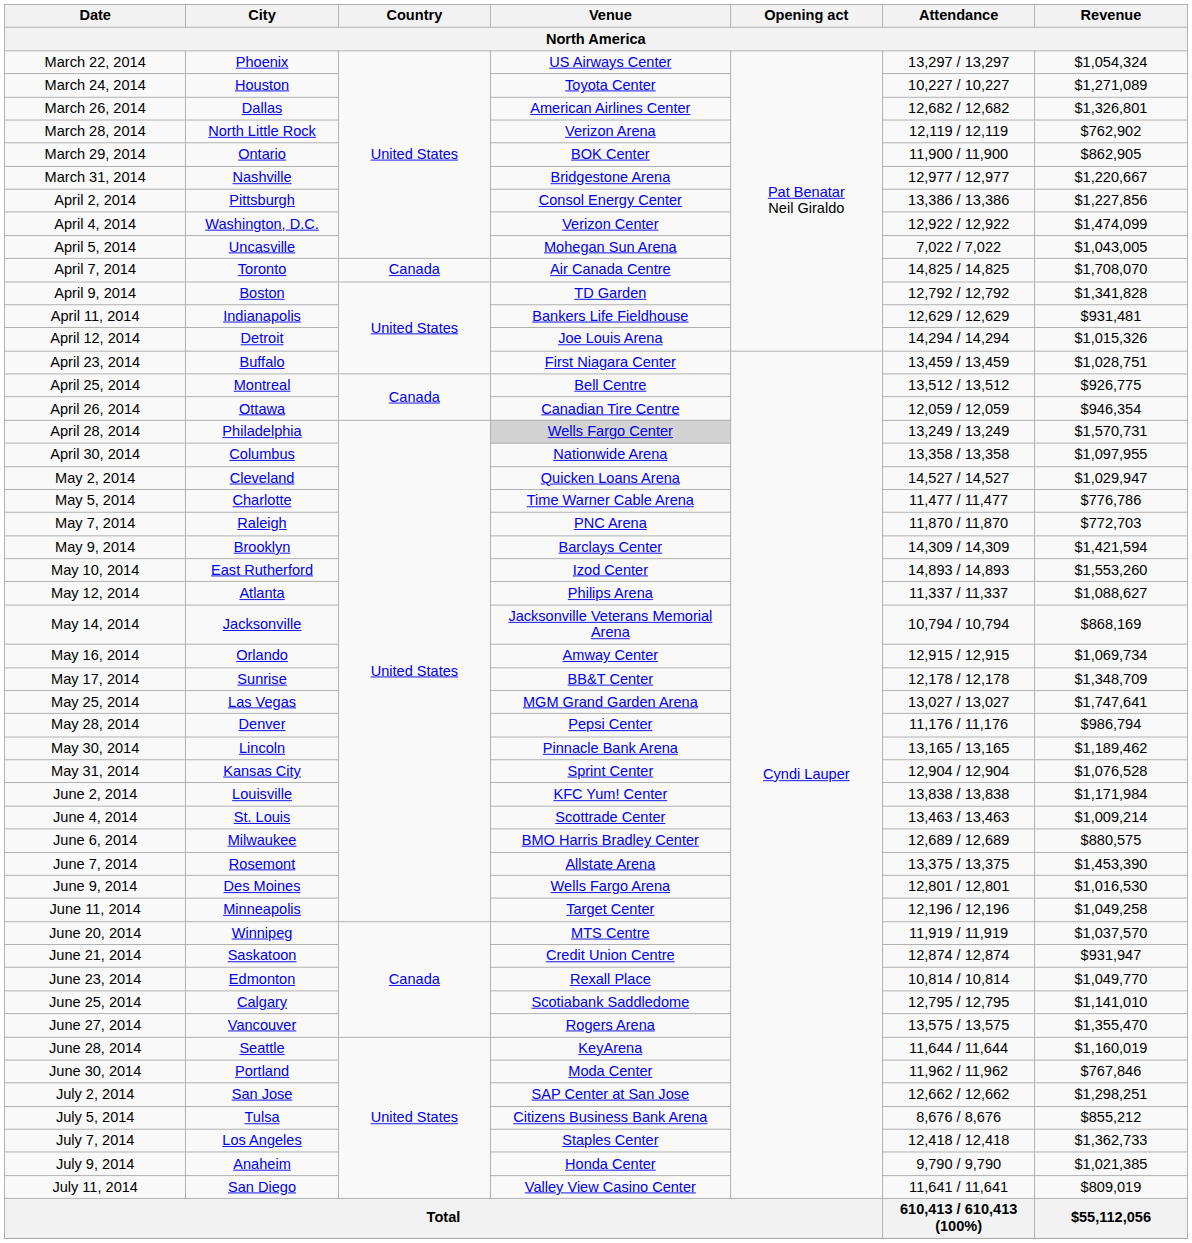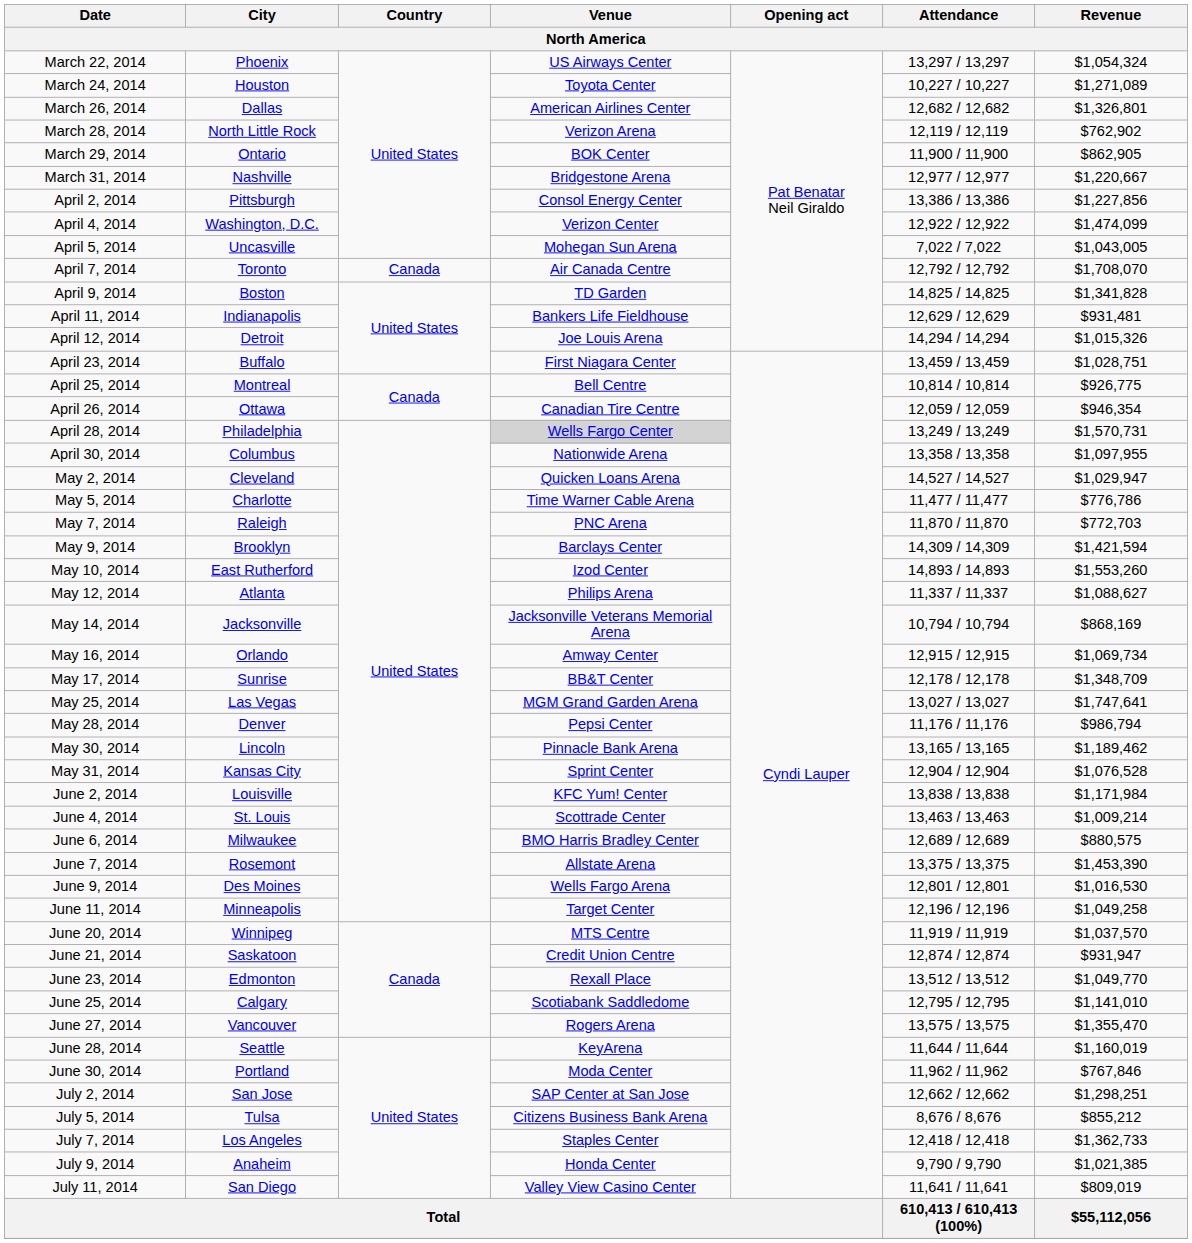 <table class="wikitable" style="text-align:center;">
 <tr>
 <th scope="col" style="width:12em;">Date</th>
 <th scope="col" style="width:10em;">City</th>
 <th scope="col" style="width:10em;">Country</th>
 <th scope="col" style="width:16em;">Venue</th>
 <th scope="col" style="width:10em;">Opening act</th>
 <th scope="col" style="width:10em;">Attendance</th>
 <th scope="col" style="width:10em;">Revenue</th>
 </tr>
 <tr>
 <th colspan="7">North America</th>
 </tr>
 <tr>
 <td>March 22, 2014</td>
 <td><a href='#'>Phoenix</a></td>
 <td rowspan="9"><a href='#'>United States</a></td>
 <td><a href='#'>US Airways Center</a></td>
 <td rowspan="13"><a href='#'>Pat Benatar</a><br>Neil Giraldo</td>
 <td>13,297 / 13,297</td>
 <td>$1,054,324</td>
 </tr>
 <tr>
 <td>March 24, 2014</td>
 <td><a href='#'>Houston</a></td>
 <td><a href='#'>Toyota Center</a></td>
 <td>10,227 / 10,227</td>
 <td>$1,271,089</td>
 </tr>
 <tr>
 <td>March 26, 2014</td>
 <td><a href='#'>Dallas</a></td>
 <td><a href='#'>American Airlines Center</a></td>
 <td>12,682 / 12,682</td>
 <td>$1,326,801</td>
 </tr>
 <tr>
 <td>March 28, 2014</td>
 <td><a href='#'>North Little Rock</a></td>
 <td><a href='#'>Verizon Arena</a></td>
 <td>12,119 / 12,119</td>
 <td>$762,902</td>
 </tr>
 <tr>
 <td>March 29, 2014</td>
 <td><a href='#'>Ontario</a></td>
 <td><a href='#'>BOK Center</a></td>
 <td>11,900 / 11,900</td>
 <td>$862,905</td>
 </tr>
 <tr>
 <td>March 31, 2014</td>
 <td><a href='#'>Nashville</a></td>
 <td><a href='#'>Bridgestone Arena</a></td>
 <td>12,977 / 12,977</td>
 <td>$1,220,667</td>
 </tr>
 <tr>
 <td>April 2, 2014</td>
 <td><a href='#'>Pittsburgh</a></td>
 <td><a href='#'>Consol Energy Center</a></td>
 <td>13,386 / 13,386</td>
 <td>$1,227,856</td>
 </tr>
 <tr>
 <td>April 4, 2014</td>
 <td><a href='#'>Washington, D.C.</a></td>
 <td><a href='#'>Verizon Center</a></td>
 <td>12,922 / 12,922</td>
 <td>$1,474,099</td>
 </tr>
 <tr>
 <td>April 5, 2014</td>
 <td><a href='#'>Uncasville</a></td>
 <td><a href='#'>Mohegan Sun Arena</a></td>
 <td>7,022 / 7,022</td>
 <td>$1,043,005</td>
 </tr>
 <tr>
 <td>April 7, 2014</td>
 <td><a href='#'>Toronto</a></td>
 <td><a href='#'>Canada</a></td>
 <td><a href='#'>Air Canada Centre</a></td>
-<td>14,825 / 14,825</td>
+<td>12,792 / 12,792</td>
 <td>$1,708,070</td>
 </tr>
 <tr>
 <td>April 9, 2014</td>
 <td><a href='#'>Boston</a></td>
 <td rowspan="4"><a href='#'>United States</a></td>
 <td><a href='#'>TD Garden</a></td>
-<td>12,792 / 12,792</td>
+<td>14,825 / 14,825</td>
 <td>$1,341,828</td>
 </tr>
 <tr>
 <td>April 11, 2014</td>
 <td><a href='#'>Indianapolis</a></td>
 <td><a href='#'>Bankers Life Fieldhouse</a></td>
 <td>12,629 / 12,629</td>
 <td>$931,481</td>
 </tr>
 <tr>
 <td>April 12, 2014</td>
 <td><a href='#'>Detroit</a></td>
 <td><a href='#'>Joe Louis Arena</a></td>
 <td>14,294 / 14,294</td>
 <td>$1,015,326</td>
 </tr>
 <tr>
 <td>April 23, 2014</td>
 <td><a href='#'>Buffalo</a></td>
 <td><a href='#'>First Niagara Center</a></td>
 <td rowspan="36"><a href='#'>Cyndi Lauper</a></td>
 <td>13,459 / 13,459</td>
 <td>$1,028,751</td>
 </tr>
 <tr>
 <td>April 25, 2014</td>
 <td><a href='#'>Montreal</a></td>
 <td rowspan="2"><a href='#'>Canada</a></td>
 <td><a href='#'>Bell Centre</a></td>
-<td>13,512 / 13,512</td>
+<td>10,814 / 10,814</td>
 <td>$926,775</td>
 </tr>
 <tr>
 <td>April 26, 2014</td>
 <td><a href='#'>Ottawa</a></td>
 <td><a href='#'>Canadian Tire Centre</a></td>
 <td>12,059 / 12,059</td>
 <td>$946,354</td>
 </tr>
 <tr>
 <td>April 28, 2014</td>
 <td><a href='#'>Philadelphia</a></td>
 <td rowspan="21"><a href='#'>United States</a></td>
 <td style="background: lightgrey;"><a href='#'>Wells Fargo Center</a></td>
 <td>13,249 / 13,249</td>
 <td>$1,570,731</td>
 </tr>
 <tr>
 <td>April 30, 2014</td>
 <td><a href='#'>Columbus</a></td>
 <td><a href='#'>Nationwide Arena</a></td>
 <td>13,358 / 13,358</td>
 <td>$1,097,955</td>
 </tr>
 <tr>
 <td>May 2, 2014</td>
 <td><a href='#'>Cleveland</a></td>
 <td><a href='#'>Quicken Loans Arena</a></td>
 <td>14,527 / 14,527</td>
 <td>$1,029,947</td>
 </tr>
 <tr>
 <td>May 5, 2014</td>
 <td><a href='#'>Charlotte</a></td>
 <td><a href='#'>Time Warner Cable Arena</a></td>
 <td>11,477  / 11,477</td>
 <td>$776,786</td>
 </tr>
 <tr>
 <td>May 7, 2014</td>
 <td><a href='#'>Raleigh</a></td>
 <td><a href='#'>PNC Arena</a></td>
 <td>11,870 / 11,870</td>
 <td>$772,703</td>
 </tr>
 <tr>
 <td>May 9, 2014</td>
 <td><a href='#'>Brooklyn</a></td>
 <td><a href='#'>Barclays Center</a></td>
 <td>14,309 / 14,309</td>
 <td>$1,421,594</td>
 </tr>
 <tr>
 <td>May 10, 2014</td>
 <td><a href='#'>East Rutherford</a></td>
 <td><a href='#'>Izod Center</a></td>
 <td>14,893 / 14,893</td>
 <td>$1,553,260</td>
 </tr>
 <tr>
 <td>May 12, 2014</td>
 <td><a href='#'>Atlanta</a></td>
 <td><a href='#'>Philips Arena</a></td>
 <td>11,337 / 11,337</td>
 <td>$1,088,627</td>
 </tr>
 <tr>
 <td>May 14, 2014</td>
 <td><a href='#'>Jacksonville</a></td>
 <td><a href='#'>Jacksonville Veterans Memorial Arena</a></td>
 <td>10,794 / 10,794</td>
 <td>$868,169</td>
 </tr>
 <tr>
 <td>May 16, 2014</td>
 <td><a href='#'>Orlando</a></td>
 <td><a href='#'>Amway Center</a></td>
 <td>12,915 / 12,915</td>
 <td>$1,069,734</td>
 </tr>
 <tr>
 <td>May 17, 2014</td>
 <td><a href='#'>Sunrise</a></td>
 <td><a href='#'>BB&T Center</a></td>
 <td>12,178 / 12,178</td>
 <td>$1,348,709</td>
 </tr>
 <tr>
 <td>May 25, 2014</td>
 <td><a href='#'>Las Vegas</a></td>
 <td><a href='#'>MGM Grand Garden Arena</a></td>
 <td>13,027 / 13,027</td>
 <td>$1,747,641</td>
 </tr>
 <tr>
 <td>May 28, 2014</td>
 <td><a href='#'>Denver</a></td>
 <td><a href='#'>Pepsi Center</a></td>
 <td>11,176 / 11,176</td>
 <td>$986,794</td>
 </tr>
 <tr>
 <td>May 30, 2014</td>
 <td><a href='#'>Lincoln</a></td>
 <td><a href='#'>Pinnacle Bank Arena</a></td>
 <td>13,165 / 13,165</td>
 <td>$1,189,462</td>
 </tr>
 <tr>
 <td>May 31, 2014</td>
 <td><a href='#'>Kansas City</a></td>
 <td><a href='#'>Sprint Center</a></td>
 <td>12,904 / 12,904</td>
 <td>$1,076,528</td>
 </tr>
 <tr>
 <td>June 2, 2014</td>
 <td><a href='#'>Louisville</a></td>
 <td><a href='#'>KFC Yum! Center</a></td>
 <td>13,838 / 13,838</td>
 <td>$1,171,984</td>
 </tr>
 <tr>
 <td>June 4, 2014</td>
 <td><a href='#'>St. Louis</a></td>
 <td><a href='#'>Scottrade Center</a></td>
 <td>13,463 / 13,463</td>
 <td>$1,009,214</td>
 </tr>
 <tr>
 <td>June 6, 2014</td>
 <td><a href='#'>Milwaukee</a></td>
 <td><a href='#'>BMO Harris Bradley Center</a></td>
 <td>12,689 / 12,689</td>
 <td>$880,575</td>
 </tr>
 <tr>
 <td>June 7, 2014</td>
 <td><a href='#'>Rosemont</a></td>
 <td><a href='#'>Allstate Arena</a></td>
 <td>13,375 / 13,375</td>
 <td>$1,453,390</td>
 </tr>
 <tr>
 <td>June 9, 2014</td>
 <td><a href='#'>Des Moines</a></td>
 <td><a href='#'>Wells Fargo Arena</a></td>
 <td>12,801 / 12,801</td>
 <td>$1,016,530</td>
 </tr>
 <tr>
 <td>June 11, 2014</td>
 <td><a href='#'>Minneapolis</a></td>
 <td><a href='#'>Target Center</a></td>
 <td>12,196 / 12,196</td>
 <td>$1,049,258</td>
 </tr>
 <tr>
 <td>June 20, 2014</td>
 <td><a href='#'>Winnipeg</a></td>
 <td rowspan="5"><a href='#'>Canada</a></td>
 <td><a href='#'>MTS Centre</a></td>
 <td>11,919 / 11,919</td>
 <td>$1,037,570</td>
 </tr>
 <tr>
 <td>June 21, 2014</td>
 <td><a href='#'>Saskatoon</a></td>
 <td><a href='#'>Credit Union Centre</a></td>
 <td>12,874 / 12,874</td>
 <td>$931,947</td>
 </tr>
 <tr>
 <td>June 23, 2014</td>
 <td><a href='#'>Edmonton</a></td>
 <td><a href='#'>Rexall Place</a></td>
-<td>10,814 / 10,814</td>
+<td>13,512 / 13,512</td>
 <td>$1,049,770</td>
 </tr>
 <tr>
 <td>June 25, 2014</td>
 <td><a href='#'>Calgary</a></td>
 <td><a href='#'>Scotiabank Saddledome</a></td>
 <td>12,795 / 12,795</td>
 <td>$1,141,010</td>
 </tr>
 <tr>
 <td>June 27, 2014</td>
 <td><a href='#'>Vancouver</a></td>
 <td><a href='#'>Rogers Arena</a></td>
 <td>13,575 / 13,575</td>
 <td>$1,355,470</td>
 </tr>
 <tr>
 <td>June 28, 2014</td>
 <td><a href='#'>Seattle</a></td>
 <td rowspan="7"><a href='#'>United States</a></td>
 <td><a href='#'>KeyArena</a></td>
 <td>11,644 / 11,644</td>
 <td>$1,160,019</td>
 </tr>
 <tr>
 <td>June 30, 2014</td>
 <td><a href='#'>Portland</a></td>
 <td><a href='#'>Moda Center</a></td>
 <td>11,962 / 11,962</td>
 <td>$767,846</td>
 </tr>
 <tr>
 <td>July 2, 2014</td>
 <td><a href='#'>San Jose</a></td>
 <td><a href='#'>SAP Center at San Jose</a></td>
 <td>12,662 / 12,662</td>
 <td>$1,298,251</td>
 </tr>
 <tr>
 <td>July 5, 2014</td>
 <td><a href='#'>Tulsa</a></td>
 <td><a href='#'>Citizens Business Bank Arena</a></td>
 <td>8,676 / 8,676</td>
 <td>$855,212</td>
 </tr>
 <tr>
 <td>July 7, 2014</td>
 <td><a href='#'>Los Angeles</a></td>
 <td><a href='#'>Staples Center</a></td>
 <td>12,418 / 12,418</td>
 <td>$1,362,733</td>
 </tr>
 <tr>
 <td>July 9, 2014</td>
 <td><a href='#'>Anaheim</a></td>
 <td><a href='#'>Honda Center</a></td>
 <td>9,790 / 9,790</td>
 <td>$1,021,385</td>
 </tr>
 <tr>
 <td>July 11, 2014</td>
 <td><a href='#'>San Diego</a></td>
 <td><a href='#'>Valley View Casino Center</a></td>
 <td>11,641 / 11,641</td>
 <td>$809,019</td>
 </tr>
 <tr>
 <th colspan="5">Total</th>
 <th>610,413 / 610,413 (100%)</th>
 <th>$55,112,056</th>
 </tr>
 <tr>
 </tr>
 </table>
